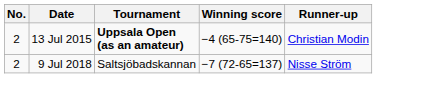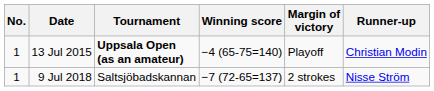 <table class="wikitable" style="font-size:95%;">
 <tr>
 <th>No.</th>
 <th>Date</th>
 <th>Tournament</th>
 <th>Winning score</th>
+<th>Margin of<br>victory</th>
 <th>Runner-up</th>
 </tr>
 <tr>
-<td align=center>2</td>
+<td align=center>1</td>
 <td align=right>13 Jul 2015</td>
 <td><strong>Uppsala Open<br>(as an amateur)</strong></td>
 <td>−4 (65-75=140)</td>
+<td>Playoff</td>
 <td> <a href='#'>Christian Modin</a></td>
 </tr>
 <tr>
-<td align=center>2</td>
+<td align=center>1</td>
 <td align=right>9 Jul 2018</td>
 <td>Saltsjöbadskannan</td>
 <td>−7 (72-65=137)</td>
+<td>2 strokes</td>
 <td> <a href='#'>Nisse Ström</a></td>
 </tr>
 </table>
